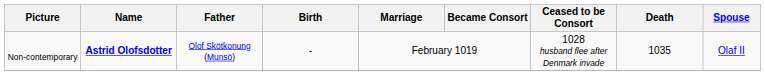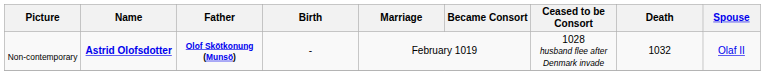 <table width=95% class="wikitable">
 <tr>
 <th width = "8%">Picture</th>
 <th width = "10%">Name</th>
 <th width = "9%">Father</th>
 <th width = "10%">Birth</th>
 <th width = "9%">Marriage</th>
 <th width = "9%">Became Consort</th>
 <th width = "9%">Ceased to be Consort</th>
 <th width = "9%">Death</th>
 <th width = "6%"><a href='#'>Spouse</a></th>
 </tr>
 <tr>
 <td align="center"><br><small>Non-contemporary</small></td>
 <td align="center"><strong><a href='#'>Astrid Olofsdotter</a></strong></td>
-<td align="center"><small><a href='#'>Olof Skötkonung</a><br>(<a href='#'>Munsö</a>)</small></td>
+<td align="center"><strong><small><a href='#'>Olof Skötkonung</a><br>(<a href='#'>Munsö</a>)</small></strong></td>
 <td align="center">-</td>
 <td align="center" colspan="2">February 1019</td>
 <td align="center">1028<br><small><em>husband flee after Denmark invade</em></small></td>
-<td align="center">1035</td>
+<td align="center">1032</td>
 <td align="center"><a href='#'>Olaf II</a></td>
 </tr>
 <tr>
 </tr>
 </table>
